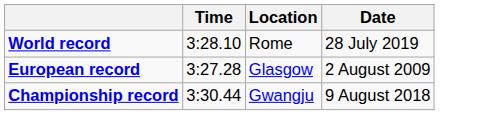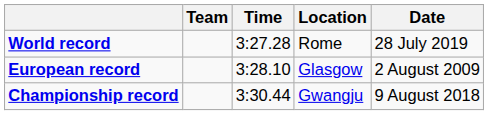 <table class=wikitable>
 <tr>
 <th></th>
+<th>Team</th>
 <th>Time</th>
 <th>Location</th>
 <th>Date</th>
 </tr>
 <tr>
 <td><strong><a href='#'>World record</a></strong></td>
-<td>3:28.10</td>
+<td></td>
+<td>3:27.28</td>
 <td>Rome</td>
 <td>28 July 2019</td>
 </tr>
 <tr>
 <td><strong><a href='#'>European record</a></strong></td>
-<td>3:27.28</td>
+<td></td>
+<td>3:28.10</td>
 <td><a href='#'>Glasgow</a></td>
 <td>2 August 2009</td>
 </tr>
 <tr>
 <td><strong><a href='#'>Championship record</a></strong></td>
+<td></td>
 <td>3:30.44</td>
 <td><a href='#'>Gwangju</a></td>
 <td>9 August 2018</td>
 </tr>
 </table>
